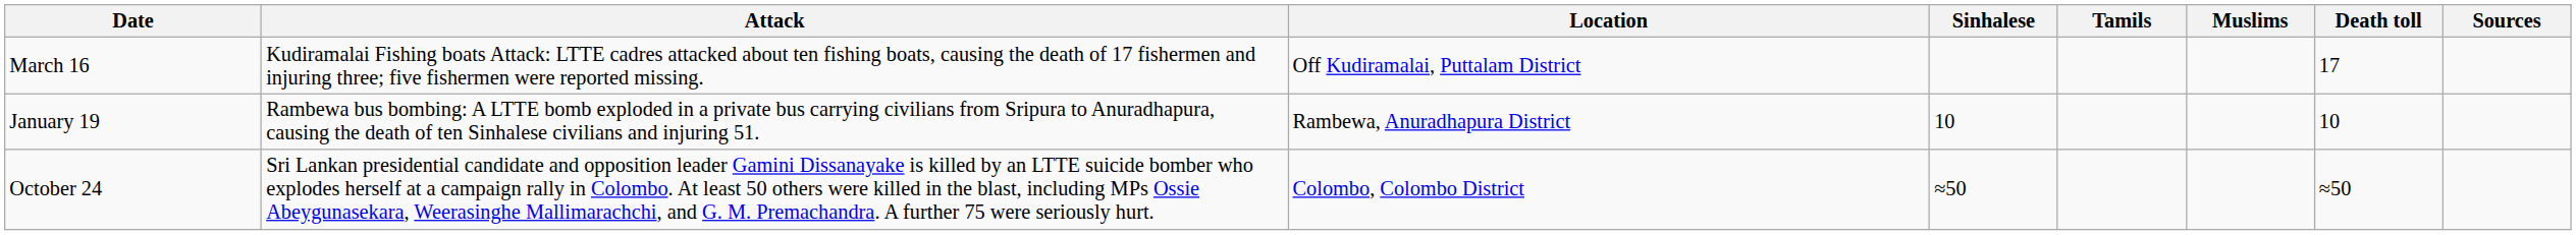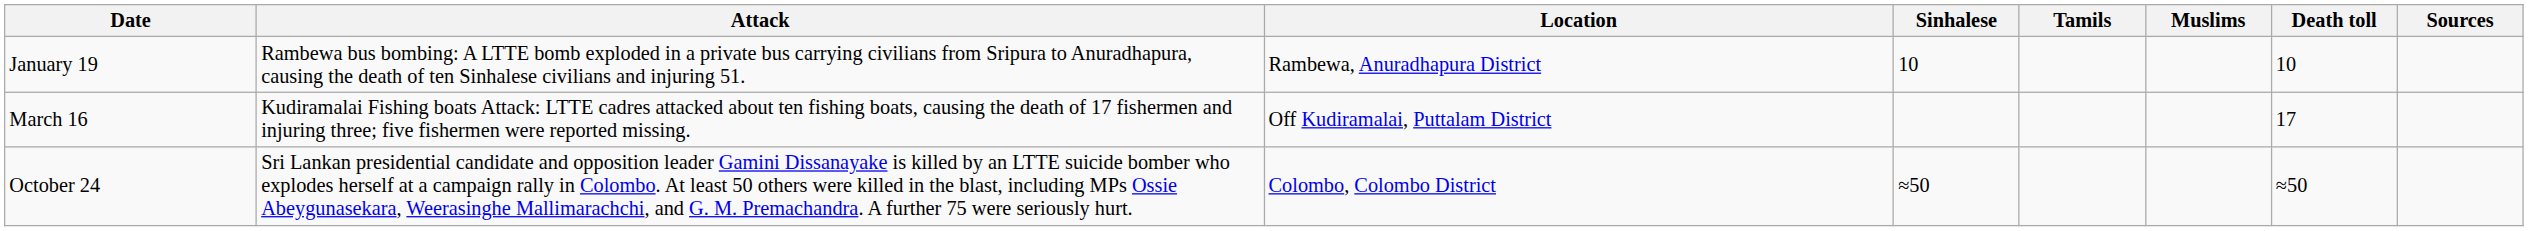 <table class="wikitable" style="width:100%;">
 <tr>
 <th width="10%">Date</th>
 <th width="40%">Attack</th>
 <th width="25%">Location</th>
 <th width="5%">Sinhalese</th>
 <th width="5%">Tamils</th>
 <th width="5%">Muslims</th>
 <th width="5%">Death toll</th>
 <th width="5%">Sources</th>
 </tr>
 <tr>
+<td>January 19</td>
+<td>Rambewa bus bombing: A LTTE bomb exploded in a private bus carrying civilians from Sripura to Anuradhapura, causing the death of ten Sinhalese civilians and injuring 51.</td>
+<td>Rambewa, <a href='#'>Anuradhapura District</a></td>
+<td>10</td>
+<td></td>
+<td></td>
+<td>10</td>
+<td></td>
+</tr>
+<tr>
 <td>March 16</td>
 <td>Kudiramalai Fishing boats Attack: LTTE cadres attacked about ten fishing boats, causing the death of 17 fishermen and injuring three; five fishermen were reported missing.</td>
 <td>Off <a href='#'>Kudiramalai</a>, <a href='#'>Puttalam District</a></td>
 <td></td>
 <td></td>
 <td></td>
 <td>17</td>
-<td></td>
-</tr>
-<tr>
-<td>January 19</td>
-<td>Rambewa bus bombing: A LTTE bomb exploded in a private bus carrying civilians from Sripura to Anuradhapura, causing the death of ten Sinhalese civilians and injuring 51.</td>
-<td>Rambewa, <a href='#'>Anuradhapura District</a></td>
-<td>10</td>
-<td></td>
-<td></td>
-<td>10</td>
 <td></td>
 </tr>
 <tr>
 <td>October 24</td>
 <td>Sri Lankan presidential candidate and opposition leader <a href='#'>Gamini Dissanayake</a> is killed by an LTTE suicide bomber who explodes herself at a campaign rally in <a href='#'>Colombo</a>. At least 50 others were killed in the blast, including MPs <a href='#'>Ossie Abeygunasekara</a>, <a href='#'>Weerasinghe Mallimarachchi</a>, and <a href='#'>G. M. Premachandra</a>. A further 75 were seriously hurt.</td>
 <td><a href='#'>Colombo</a>, <a href='#'>Colombo District</a></td>
 <td>≈50</td>
 <td></td>
 <td></td>
 <td>≈50</td>
 <td></td>
 </tr>
 </table>
